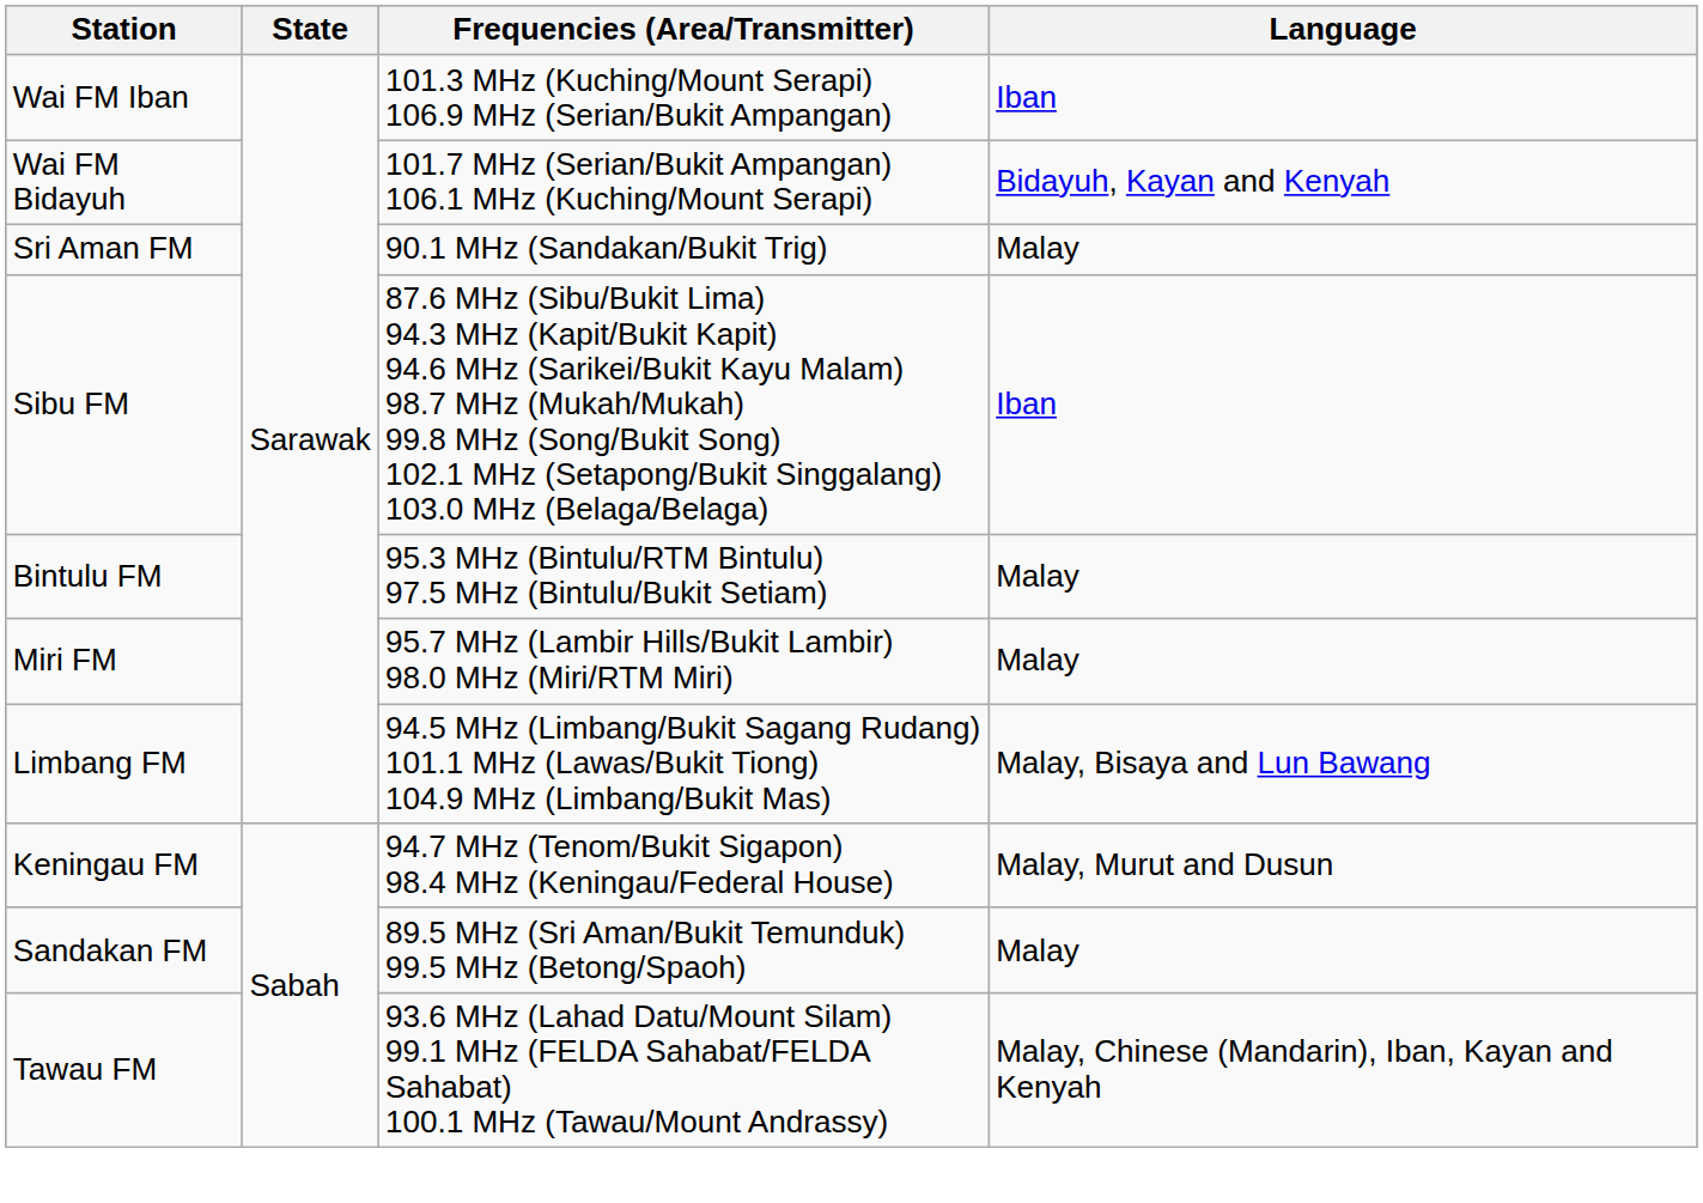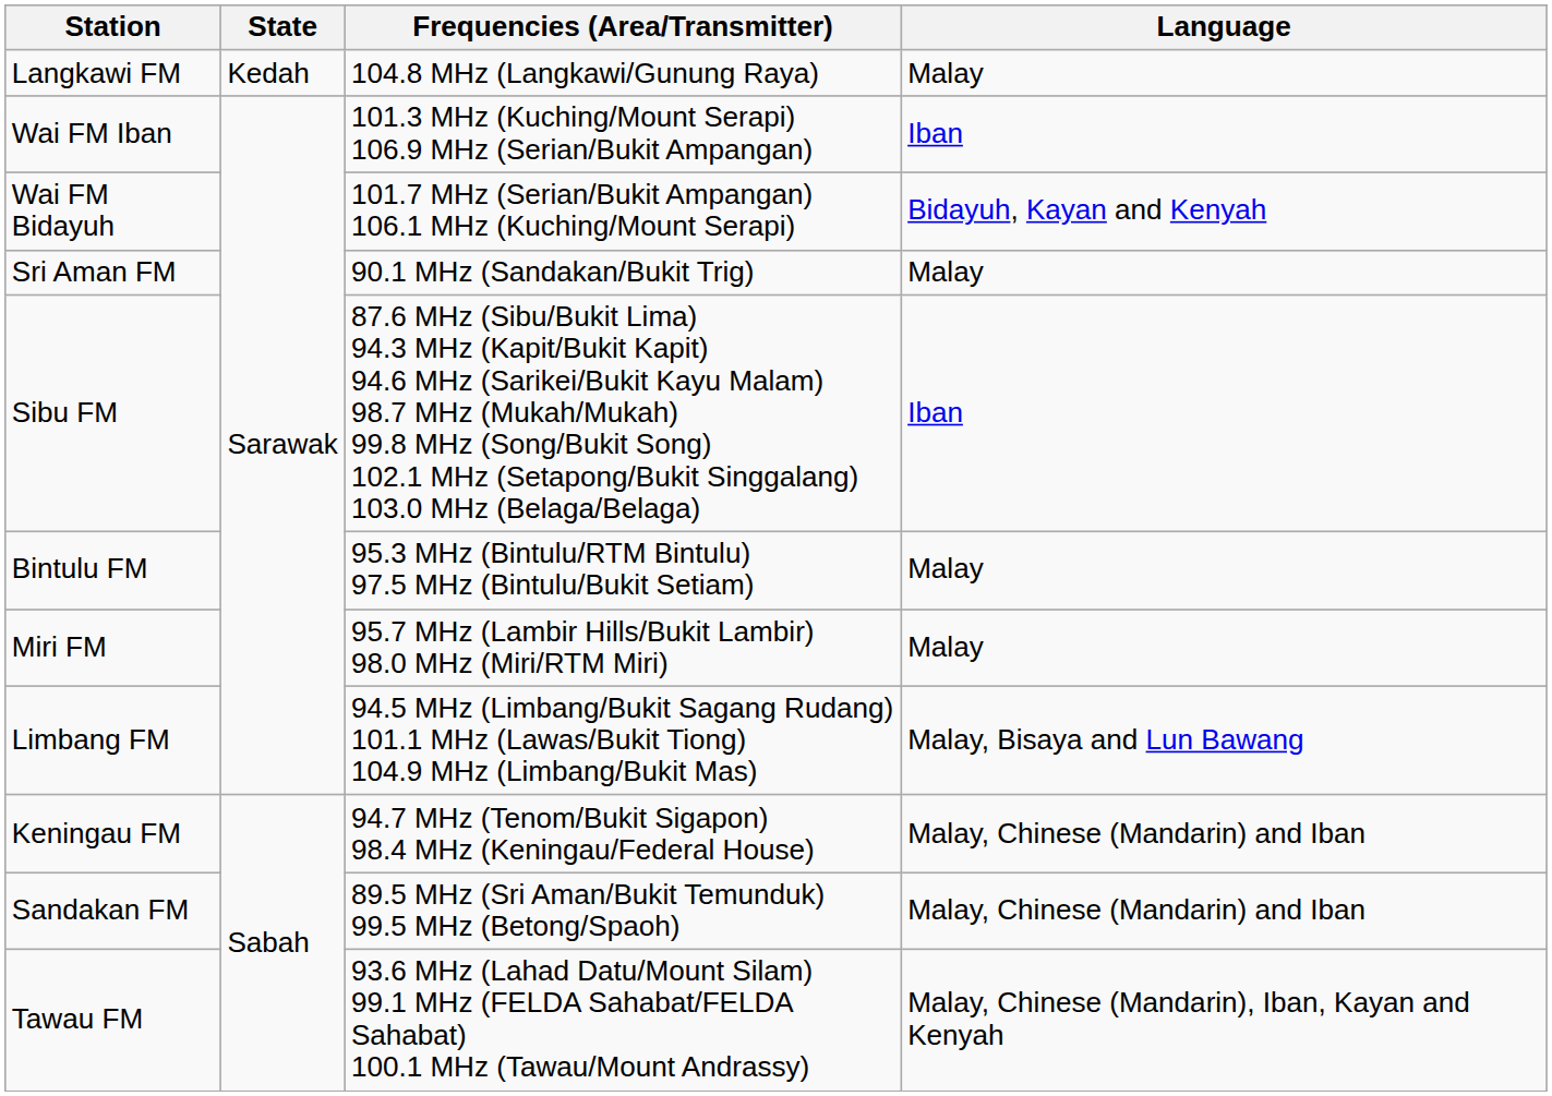 <table class="wikitable">
 <tr>
 <th>Station</th>
 <th>State</th>
 <th>Frequencies (Area/Transmitter)</th>
 <th>Language</th>
+</tr>
+<tr>
+<td>Langkawi FM</td>
+<td>Kedah</td>
+<td>104.8 MHz (Langkawi/Gunung Raya)</td>
+<td>Malay</td>
 </tr>
 <tr>
 <td>Wai FM Iban</td>
 <td rowspan=7>Sarawak</td>
 <td>101.3 MHz (Kuching/Mount Serapi)<br>106.9 MHz (Serian/Bukit Ampangan)</td>
 <td><a href='#'>Iban</a></td>
 </tr>
 <tr>
 <td>Wai FM Bidayuh</td>
 <td>101.7 MHz (Serian/Bukit Ampangan)<br>106.1 MHz (Kuching/Mount Serapi)</td>
 <td><a href='#'>Bidayuh</a>, <a href='#'>Kayan</a> and <a href='#'>Kenyah</a></td>
 </tr>
 <tr>
 <td>Sri Aman FM</td>
 <td>90.1 MHz (Sandakan/Bukit Trig)</td>
 <td>Malay</td>
 </tr>
 <tr>
 <td>Sibu FM</td>
 <td>87.6 MHz (Sibu/Bukit Lima)<br>94.3 MHz (Kapit/Bukit Kapit)<br>94.6 MHz (Sarikei/Bukit Kayu Malam)<br>98.7 MHz (Mukah/Mukah)<br>99.8 MHz (Song/Bukit Song)<br>102.1 MHz (Setapong/Bukit Singgalang)<br>103.0 MHz (Belaga/Belaga)</td>
 <td><a href='#'>Iban</a></td>
 </tr>
 <tr>
 <td>Bintulu FM</td>
 <td>95.3 MHz (Bintulu/RTM Bintulu)<br>97.5 MHz (Bintulu/Bukit Setiam)</td>
 <td>Malay</td>
 </tr>
 <tr>
 <td>Miri FM</td>
 <td>95.7 MHz (Lambir Hills/Bukit Lambir)<br>98.0 MHz (Miri/RTM Miri)</td>
 <td>Malay</td>
 </tr>
 <tr>
 <td>Limbang FM</td>
 <td>94.5 MHz (Limbang/Bukit Sagang Rudang)<br>101.1 MHz (Lawas/Bukit Tiong)<br>104.9 MHz (Limbang/Bukit Mas)</td>
 <td>Malay, Bisaya and <a href='#'>Lun Bawang</a></td>
 </tr>
 <tr>
 <td>Keningau FM</td>
 <td rowspan="3">Sabah</td>
 <td>94.7 MHz (Tenom/Bukit Sigapon)<br>98.4 MHz (Keningau/Federal House)</td>
-<td>Malay, Murut and Dusun</td>
+<td>Malay, Chinese (Mandarin) and Iban</td>
 </tr>
 <tr>
 <td>Sandakan FM</td>
 <td>89.5 MHz (Sri Aman/Bukit Temunduk)<br>99.5 MHz (Betong/Spaoh)</td>
-<td>Malay</td>
+<td>Malay, Chinese (Mandarin) and Iban</td>
 </tr>
 <tr>
 <td>Tawau FM</td>
 <td>93.6 MHz (Lahad Datu/Mount Silam)<br>99.1 MHz (FELDA Sahabat/FELDA Sahabat)<br>100.1 MHz (Tawau/Mount Andrassy)</td>
 <td>Malay, Chinese (Mandarin), Iban, Kayan and Kenyah</td>
 </tr>
 </table>
